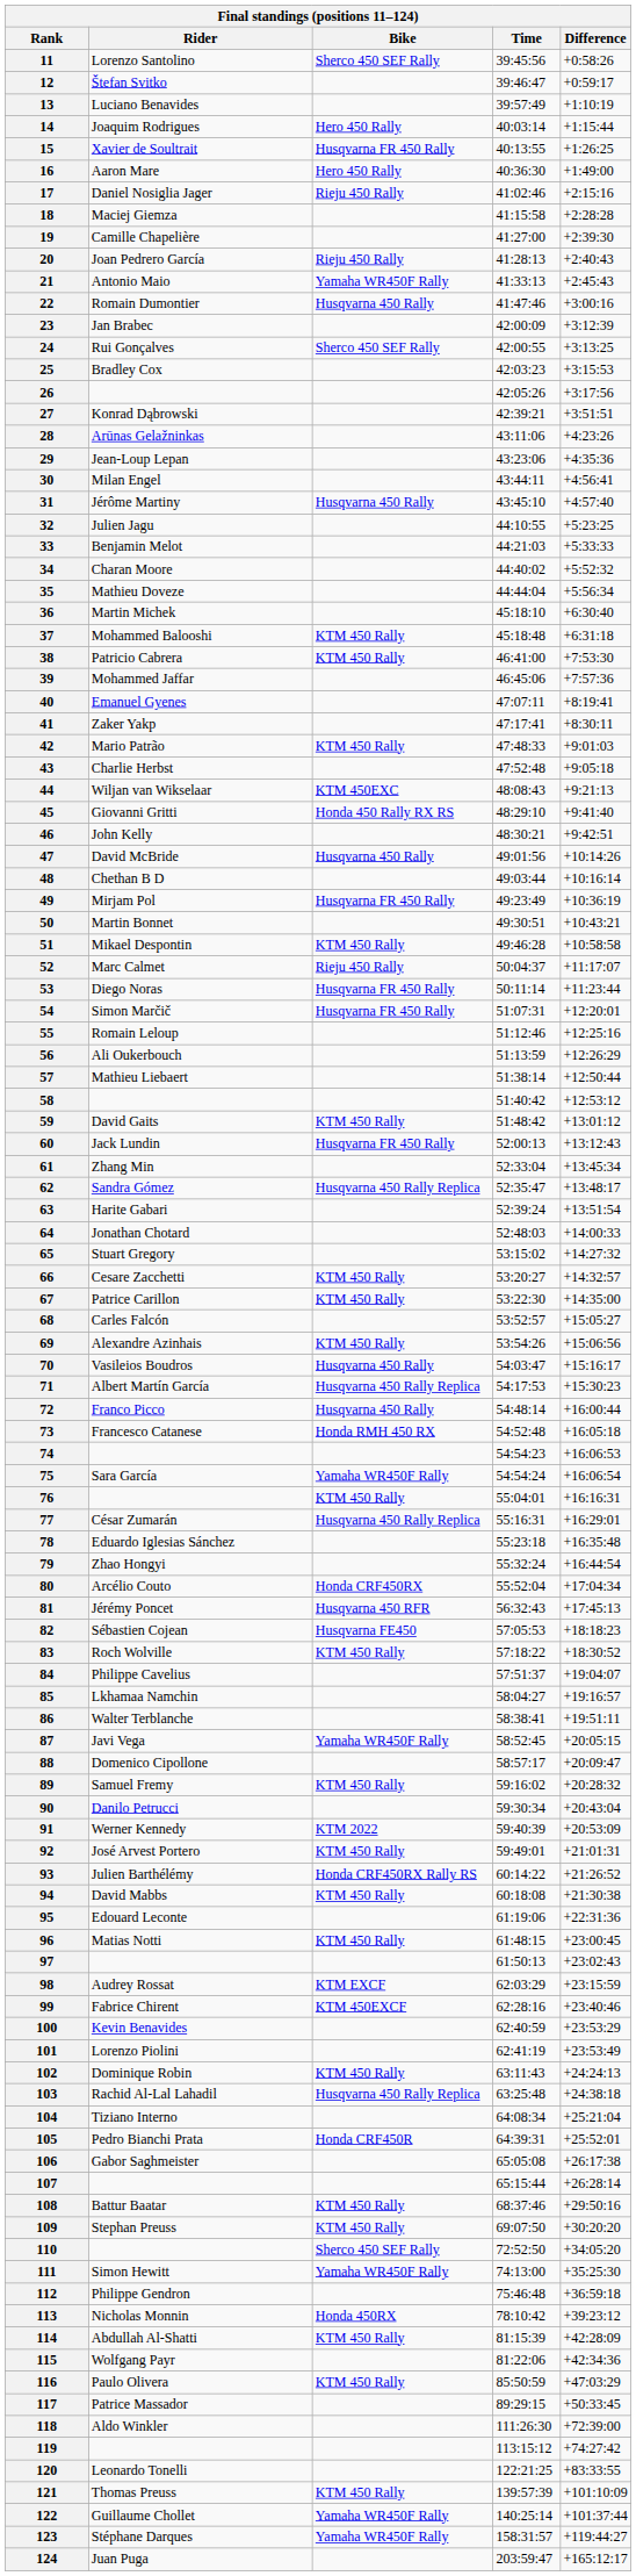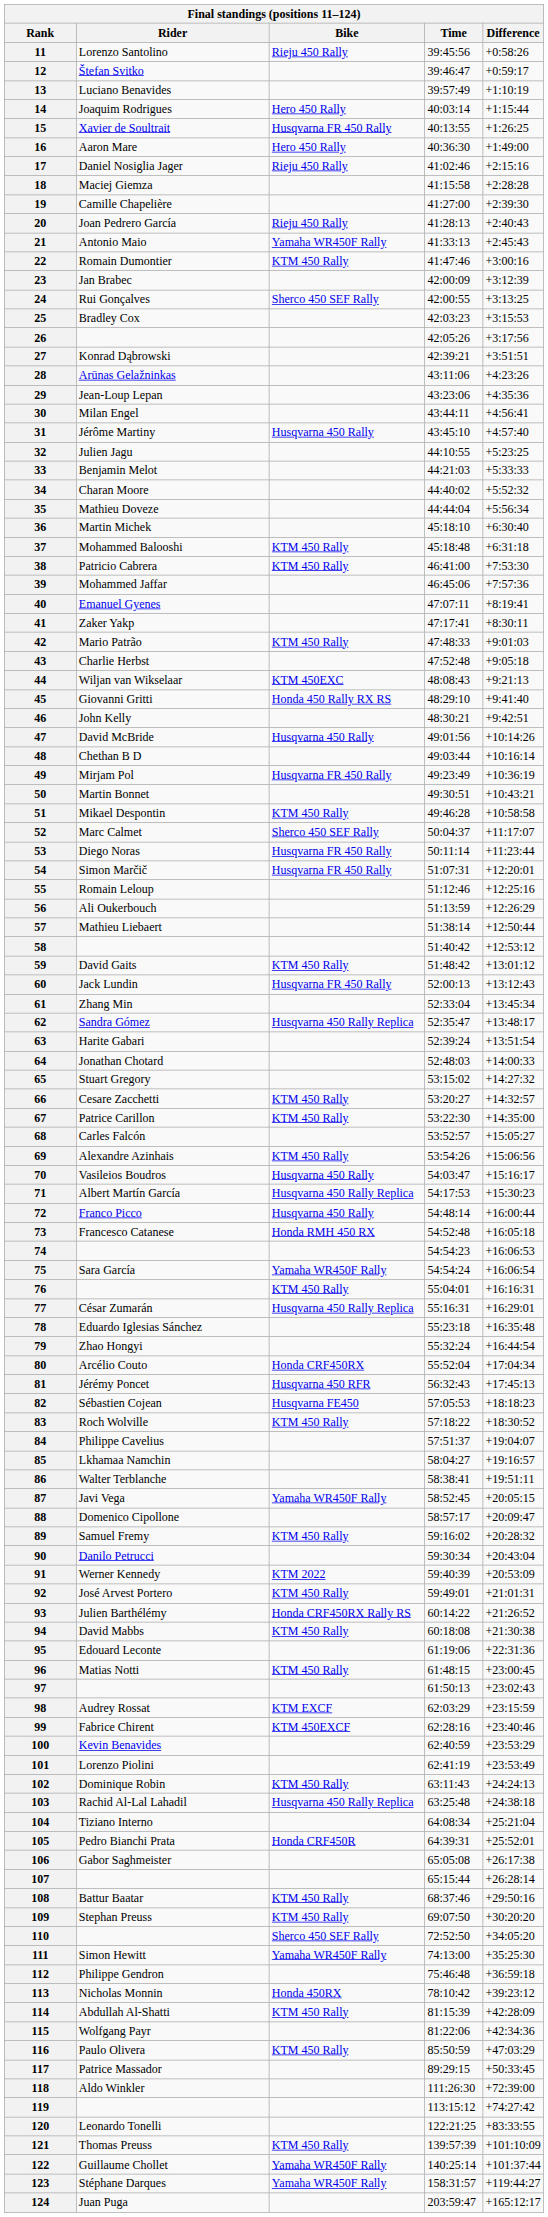 <table class="collapsible collapsed wikitable" style="width:45em;margin-top:-1px;">
 <tr>
 <th colspan="5">Final standings (positions 11–124)</th>
 </tr>
 <tr>
 <th>Rank</th>
 <th style="width:250px;">Rider</th>
 <th style="width:200px;">Bike</th>
 <th style="width:70px;">Time</th>
 <th style="width:70px;">Difference</th>
 </tr>
 <tr>
 <th>11</th>
 <td> Lorenzo Santolino</td>
-<td><a href='#'>Sherco 450 SEF Rally</a></td>
+<td><a href='#'>Rieju 450 Rally</a></td>
 <td>39:45:56</td>
 <td>+0:58:26</td>
 </tr>
 <tr>
 <th>12</th>
 <td> <a href='#'>Štefan Svitko</a></td>
 <td></td>
 <td>39:46:47</td>
 <td>+0:59:17</td>
 </tr>
 <tr>
 <th>13</th>
 <td> Luciano Benavides</td>
 <td></td>
 <td>39:57:49</td>
 <td>+1:10:19</td>
 </tr>
 <tr>
 <th>14</th>
 <td> Joaquim Rodrigues</td>
 <td><a href='#'>Hero 450 Rally</a></td>
 <td>40:03:14</td>
 <td>+1:15:44</td>
 </tr>
 <tr>
 <th>15</th>
 <td> <a href='#'>Xavier de Soultrait</a></td>
 <td><a href='#'>Husqvarna FR 450 Rally</a></td>
 <td>40:13:55</td>
 <td>+1:26:25</td>
 </tr>
 <tr>
 <th>16</th>
 <td> Aaron Mare</td>
 <td><a href='#'>Hero 450 Rally</a></td>
 <td>40:36:30</td>
 <td>+1:49:00</td>
 </tr>
 <tr>
 <th>17</th>
 <td> Daniel Nosiglia Jager</td>
 <td><a href='#'>Rieju 450 Rally</a></td>
 <td>41:02:46</td>
 <td>+2:15:16</td>
 </tr>
 <tr>
 <th>18</th>
 <td> Maciej Giemza</td>
 <td></td>
 <td>41:15:58</td>
 <td>+2:28:28</td>
 </tr>
 <tr>
 <th>19</th>
 <td> Camille Chapelière</td>
 <td></td>
 <td>41:27:00</td>
 <td>+2:39:30</td>
 </tr>
 <tr>
 <th>20</th>
 <td> Joan Pedrero García</td>
 <td><a href='#'>Rieju 450 Rally</a></td>
 <td>41:28:13</td>
 <td>+2:40:43</td>
 </tr>
 <tr>
 <th>21</th>
 <td> Antonio Maio</td>
 <td><a href='#'>Yamaha WR450F Rally</a></td>
 <td>41:33:13</td>
 <td>+2:45:43</td>
 </tr>
 <tr>
 <th>22</th>
 <td> Romain Dumontier</td>
-<td><a href='#'>Husqvarna 450 Rally</a></td>
+<td><a href='#'>KTM 450 Rally</a></td>
 <td>41:47:46</td>
 <td>+3:00:16</td>
 </tr>
 <tr>
 <th>23</th>
 <td> Jan Brabec</td>
 <td></td>
 <td>42:00:09</td>
 <td>+3:12:39</td>
 </tr>
 <tr>
 <th>24</th>
 <td> Rui Gonçalves</td>
 <td><a href='#'>Sherco 450 SEF Rally</a></td>
 <td>42:00:55</td>
 <td>+3:13:25</td>
 </tr>
 <tr>
 <th>25</th>
 <td> Bradley Cox</td>
 <td></td>
 <td>42:03:23</td>
 <td>+3:15:53</td>
 </tr>
 <tr>
 <th>26</th>
 <td></td>
 <td></td>
 <td>42:05:26</td>
 <td>+3:17:56</td>
 </tr>
 <tr>
 <th>27</th>
 <td> Konrad Dąbrowski</td>
 <td></td>
 <td>42:39:21</td>
 <td>+3:51:51</td>
 </tr>
 <tr>
 <th>28</th>
 <td> <a href='#'>Arūnas Gelažninkas</a></td>
 <td></td>
 <td>43:11:06</td>
 <td>+4:23:26</td>
 </tr>
 <tr>
 <th>29</th>
 <td> Jean-Loup Lepan</td>
 <td></td>
 <td>43:23:06</td>
 <td>+4:35:36</td>
 </tr>
 <tr>
 <th>30</th>
 <td> Milan Engel</td>
 <td></td>
 <td>43:44:11</td>
 <td>+4:56:41</td>
 </tr>
 <tr>
 <th>31</th>
 <td> Jérôme Martiny</td>
 <td><a href='#'>Husqvarna 450 Rally</a></td>
 <td>43:45:10</td>
 <td>+4:57:40</td>
 </tr>
 <tr>
 <th>32</th>
 <td> Julien Jagu</td>
 <td></td>
 <td>44:10:55</td>
 <td>+5:23:25</td>
 </tr>
 <tr>
 <th>33</th>
 <td> Benjamin Melot</td>
 <td></td>
 <td>44:21:03</td>
 <td>+5:33:33</td>
 </tr>
 <tr>
 <th>34</th>
 <td> Charan Moore</td>
 <td></td>
 <td>44:40:02</td>
 <td>+5:52:32</td>
 </tr>
 <tr>
 <th>35</th>
 <td> Mathieu Doveze</td>
 <td></td>
 <td>44:44:04</td>
 <td>+5:56:34</td>
 </tr>
 <tr>
 <th>36</th>
 <td> Martin Michek</td>
 <td></td>
 <td>45:18:10</td>
 <td>+6:30:40</td>
 </tr>
 <tr>
 <th>37</th>
 <td> Mohammed Balooshi</td>
 <td><a href='#'>KTM 450 Rally</a></td>
 <td>45:18:48</td>
 <td>+6:31:18</td>
 </tr>
 <tr>
 <th>38</th>
 <td> Patricio Cabrera</td>
 <td><a href='#'>KTM 450 Rally</a></td>
 <td>46:41:00</td>
 <td>+7:53:30</td>
 </tr>
 <tr>
 <th>39</th>
 <td> Mohammed Jaffar</td>
 <td></td>
 <td>46:45:06</td>
 <td>+7:57:36</td>
 </tr>
 <tr>
 <th>40</th>
 <td> <a href='#'>Emanuel Gyenes</a></td>
 <td></td>
 <td>47:07:11</td>
 <td>+8:19:41</td>
 </tr>
 <tr>
 <th>41</th>
 <td> Zaker Yakp</td>
 <td></td>
 <td>47:17:41</td>
 <td>+8:30:11</td>
 </tr>
 <tr>
 <th>42</th>
 <td> Mario Patrão</td>
 <td><a href='#'>KTM 450 Rally</a></td>
 <td>47:48:33</td>
 <td>+9:01:03</td>
 </tr>
 <tr>
 <th>43</th>
 <td> Charlie Herbst</td>
 <td></td>
 <td>47:52:48</td>
 <td>+9:05:18</td>
 </tr>
 <tr>
 <th>44</th>
 <td> Wiljan van Wikselaar</td>
 <td><a href='#'>KTM 450EXC</a></td>
 <td>48:08:43</td>
 <td>+9:21:13</td>
 </tr>
 <tr>
 <th>45</th>
 <td> Giovanni Gritti</td>
 <td><a href='#'>Honda 450 Rally RX RS</a></td>
 <td>48:29:10</td>
 <td>+9:41:40</td>
 </tr>
 <tr>
 <th>46</th>
 <td> John Kelly</td>
 <td></td>
 <td>48:30:21</td>
 <td>+9:42:51</td>
 </tr>
 <tr>
 <th>47</th>
 <td> David McBride</td>
 <td><a href='#'>Husqvarna 450 Rally</a></td>
 <td>49:01:56</td>
 <td>+10:14:26</td>
 </tr>
 <tr>
 <th>48</th>
 <td> Chethan B D</td>
 <td></td>
 <td>49:03:44</td>
 <td>+10:16:14</td>
 </tr>
 <tr>
 <th>49</th>
 <td> Mirjam Pol</td>
 <td><a href='#'>Husqvarna FR 450 Rally</a></td>
 <td>49:23:49</td>
 <td>+10:36:19</td>
 </tr>
 <tr>
 <th>50</th>
 <td> Martin Bonnet</td>
 <td></td>
 <td>49:30:51</td>
 <td>+10:43:21</td>
 </tr>
 <tr>
 <th>51</th>
 <td> Mikael Despontin</td>
 <td><a href='#'>KTM 450 Rally</a></td>
 <td>49:46:28</td>
 <td>+10:58:58</td>
 </tr>
 <tr>
 <th>52</th>
 <td> Marc Calmet</td>
-<td><a href='#'>Rieju 450 Rally</a></td>
+<td><a href='#'>Sherco 450 SEF Rally</a></td>
 <td>50:04:37</td>
 <td>+11:17:07</td>
 </tr>
 <tr>
 <th>53</th>
 <td> Diego Noras</td>
 <td><a href='#'>Husqvarna FR 450 Rally</a></td>
 <td>50:11:14</td>
 <td>+11:23:44</td>
 </tr>
 <tr>
 <th>54</th>
 <td> Simon Marčič</td>
 <td><a href='#'>Husqvarna FR 450 Rally</a></td>
 <td>51:07:31</td>
 <td>+12:20:01</td>
 </tr>
 <tr>
 <th>55</th>
 <td> Romain Leloup</td>
 <td></td>
 <td>51:12:46</td>
 <td>+12:25:16</td>
 </tr>
 <tr>
 <th>56</th>
 <td> Ali Oukerbouch</td>
 <td></td>
 <td>51:13:59</td>
 <td>+12:26:29</td>
 </tr>
 <tr>
 <th>57</th>
 <td> Mathieu Liebaert</td>
 <td></td>
 <td>51:38:14</td>
 <td>+12:50:44</td>
 </tr>
 <tr>
 <th>58</th>
 <td></td>
 <td></td>
 <td>51:40:42</td>
 <td>+12:53:12</td>
 </tr>
 <tr>
 <th>59</th>
 <td> David Gaits</td>
 <td><a href='#'>KTM 450 Rally</a></td>
 <td>51:48:42</td>
 <td>+13:01:12</td>
 </tr>
 <tr>
 <th>60</th>
 <td> Jack Lundin</td>
 <td><a href='#'>Husqvarna FR 450 Rally</a></td>
 <td>52:00:13</td>
 <td>+13:12:43</td>
 </tr>
 <tr>
 <th>61</th>
 <td> Zhang Min</td>
 <td></td>
 <td>52:33:04</td>
 <td>+13:45:34</td>
 </tr>
 <tr>
 <th>62</th>
 <td> <a href='#'>Sandra Gómez</a></td>
 <td><a href='#'>Husqvarna 450 Rally Replica</a></td>
 <td>52:35:47</td>
 <td>+13:48:17</td>
 </tr>
 <tr>
 <th>63</th>
 <td> Harite Gabari</td>
 <td></td>
 <td>52:39:24</td>
 <td>+13:51:54</td>
 </tr>
 <tr>
 <th>64</th>
 <td> Jonathan Chotard</td>
 <td></td>
 <td>52:48:03</td>
 <td>+14:00:33</td>
 </tr>
 <tr>
 <th>65</th>
 <td> Stuart Gregory</td>
 <td></td>
 <td>53:15:02</td>
 <td>+14:27:32</td>
 </tr>
 <tr>
 <th>66</th>
 <td> Cesare Zacchetti</td>
 <td><a href='#'>KTM 450 Rally</a></td>
 <td>53:20:27</td>
 <td>+14:32:57</td>
 </tr>
 <tr>
 <th>67</th>
 <td> Patrice Carillon</td>
 <td><a href='#'>KTM 450 Rally</a></td>
 <td>53:22:30</td>
 <td>+14:35:00</td>
 </tr>
 <tr>
 <th>68</th>
 <td> Carles Falcón</td>
 <td></td>
 <td>53:52:57</td>
 <td>+15:05:27</td>
 </tr>
 <tr>
 <th>69</th>
 <td> Alexandre Azinhais</td>
 <td><a href='#'>KTM 450 Rally</a></td>
 <td>53:54:26</td>
 <td>+15:06:56</td>
 </tr>
 <tr>
 <th>70</th>
 <td> Vasileios Boudros</td>
 <td><a href='#'>Husqvarna 450 Rally</a></td>
 <td>54:03:47</td>
 <td>+15:16:17</td>
 </tr>
 <tr>
 <th>71</th>
 <td> Albert Martín García</td>
 <td><a href='#'>Husqvarna 450 Rally Replica</a></td>
 <td>54:17:53</td>
 <td>+15:30:23</td>
 </tr>
 <tr>
 <th>72</th>
 <td> <a href='#'>Franco Picco</a></td>
 <td><a href='#'>Husqvarna 450 Rally</a></td>
 <td>54:48:14</td>
 <td>+16:00:44</td>
 </tr>
 <tr>
 <th>73</th>
 <td> Francesco Catanese</td>
 <td><a href='#'>Honda RMH 450 RX</a></td>
 <td>54:52:48</td>
 <td>+16:05:18</td>
 </tr>
 <tr>
 <th>74</th>
 <td></td>
 <td></td>
 <td>54:54:23</td>
 <td>+16:06:53</td>
 </tr>
 <tr>
 <th>75</th>
 <td> Sara García</td>
 <td><a href='#'>Yamaha WR450F Rally</a></td>
 <td>54:54:24</td>
 <td>+16:06:54</td>
 </tr>
 <tr>
 <th>76</th>
 <td></td>
 <td><a href='#'>KTM 450 Rally</a></td>
 <td>55:04:01</td>
 <td>+16:16:31</td>
 </tr>
 <tr>
 <th>77</th>
 <td> César Zumarán</td>
 <td><a href='#'>Husqvarna 450 Rally Replica</a></td>
 <td>55:16:31</td>
 <td>+16:29:01</td>
 </tr>
 <tr>
 <th>78</th>
 <td> Eduardo Iglesias Sánchez</td>
 <td></td>
 <td>55:23:18</td>
 <td>+16:35:48</td>
 </tr>
 <tr>
 <th>79</th>
 <td> Zhao Hongyi</td>
 <td></td>
 <td>55:32:24</td>
 <td>+16:44:54</td>
 </tr>
 <tr>
 <th>80</th>
 <td> Arcélio Couto</td>
 <td><a href='#'>Honda CRF450RX</a></td>
 <td>55:52:04</td>
 <td>+17:04:34</td>
 </tr>
 <tr>
 <th>81</th>
 <td> Jérémy Poncet</td>
 <td><a href='#'>Husqvarna 450 RFR</a></td>
 <td>56:32:43</td>
 <td>+17:45:13</td>
 </tr>
 <tr>
 <th>82</th>
 <td> Sébastien Cojean</td>
 <td><a href='#'>Husqvarna FE450</a></td>
 <td>57:05:53</td>
 <td>+18:18:23</td>
 </tr>
 <tr>
 <th>83</th>
 <td> Roch Wolville</td>
 <td><a href='#'>KTM 450 Rally</a></td>
 <td>57:18:22</td>
 <td>+18:30:52</td>
 </tr>
 <tr>
 <th>84</th>
 <td> Philippe Cavelius</td>
 <td></td>
 <td>57:51:37</td>
 <td>+19:04:07</td>
 </tr>
 <tr>
 <th>85</th>
 <td> Lkhamaa Namchin</td>
 <td></td>
 <td>58:04:27</td>
 <td>+19:16:57</td>
 </tr>
 <tr>
 <th>86</th>
 <td> Walter Terblanche</td>
 <td></td>
 <td>58:38:41</td>
 <td>+19:51:11</td>
 </tr>
 <tr>
 <th>87</th>
 <td> Javi Vega</td>
 <td><a href='#'>Yamaha WR450F Rally</a></td>
 <td>58:52:45</td>
 <td>+20:05:15</td>
 </tr>
 <tr>
 <th>88</th>
 <td> Domenico Cipollone</td>
 <td></td>
 <td>58:57:17</td>
 <td>+20:09:47</td>
 </tr>
 <tr>
 <th>89</th>
 <td> Samuel Fremy</td>
 <td><a href='#'>KTM 450 Rally</a></td>
 <td>59:16:02</td>
 <td>+20:28:32</td>
 </tr>
 <tr>
 <th>90</th>
 <td> <a href='#'>Danilo Petrucci</a></td>
 <td></td>
 <td>59:30:34</td>
 <td>+20:43:04</td>
 </tr>
 <tr>
 <th>91</th>
 <td> Werner Kennedy</td>
 <td><a href='#'>KTM 2022</a></td>
 <td>59:40:39</td>
 <td>+20:53:09</td>
 </tr>
 <tr>
 <th>92</th>
 <td> José Arvest Portero</td>
 <td><a href='#'>KTM 450 Rally</a></td>
 <td>59:49:01</td>
 <td>+21:01:31</td>
 </tr>
 <tr>
 <th>93</th>
 <td> Julien Barthélémy</td>
 <td><a href='#'>Honda CRF450RX Rally RS</a></td>
 <td>60:14:22</td>
 <td>+21:26:52</td>
 </tr>
 <tr>
 <th>94</th>
 <td> David Mabbs</td>
 <td><a href='#'>KTM 450 Rally</a></td>
 <td>60:18:08</td>
 <td>+21:30:38</td>
 </tr>
 <tr>
 <th>95</th>
 <td> Edouard Leconte</td>
 <td></td>
 <td>61:19:06</td>
 <td>+22:31:36</td>
 </tr>
 <tr>
 <th>96</th>
 <td> Matias Notti</td>
 <td><a href='#'>KTM 450 Rally</a></td>
 <td>61:48:15</td>
 <td>+23:00:45</td>
 </tr>
 <tr>
 <th>97</th>
 <td></td>
 <td></td>
 <td>61:50:13</td>
 <td>+23:02:43</td>
 </tr>
 <tr>
 <th>98</th>
 <td> Audrey Rossat</td>
 <td><a href='#'>KTM EXCF</a></td>
 <td>62:03:29</td>
 <td>+23:15:59</td>
 </tr>
 <tr>
 <th>99</th>
 <td> Fabrice Chirent</td>
 <td><a href='#'>KTM 450EXCF</a></td>
 <td>62:28:16</td>
 <td>+23:40:46</td>
 </tr>
 <tr>
 <th>100</th>
 <td> <a href='#'>Kevin Benavides</a></td>
 <td></td>
 <td>62:40:59</td>
 <td>+23:53:29</td>
 </tr>
 <tr>
 <th>101</th>
 <td> Lorenzo Piolini</td>
 <td></td>
 <td>62:41:19</td>
 <td>+23:53:49</td>
 </tr>
 <tr>
 <th>102</th>
 <td> Dominique Robin</td>
 <td><a href='#'>KTM 450 Rally</a></td>
 <td>63:11:43</td>
 <td>+24:24:13</td>
 </tr>
 <tr>
 <th>103</th>
 <td> Rachid Al-Lal Lahadil</td>
 <td><a href='#'>Husqvarna 450 Rally Replica</a></td>
 <td>63:25:48</td>
 <td>+24:38:18</td>
 </tr>
 <tr>
 <th>104</th>
 <td> Tiziano Interno</td>
 <td></td>
 <td>64:08:34</td>
 <td>+25:21:04</td>
 </tr>
 <tr>
 <th>105</th>
 <td> Pedro Bianchi Prata</td>
 <td><a href='#'>Honda CRF450R</a></td>
 <td>64:39:31</td>
 <td>+25:52:01</td>
 </tr>
 <tr>
 <th>106</th>
 <td> Gabor Saghmeister</td>
 <td></td>
 <td>65:05:08</td>
 <td>+26:17:38</td>
 </tr>
 <tr>
 <th>107</th>
 <td></td>
 <td></td>
 <td>65:15:44</td>
 <td>+26:28:14</td>
 </tr>
 <tr>
 <th>108</th>
 <td> Battur Baatar</td>
 <td><a href='#'>KTM 450 Rally</a></td>
 <td>68:37:46</td>
 <td>+29:50:16</td>
 </tr>
 <tr>
 <th>109</th>
 <td> Stephan Preuss</td>
 <td><a href='#'>KTM 450 Rally</a></td>
 <td>69:07:50</td>
 <td>+30:20:20</td>
 </tr>
 <tr>
 <th>110</th>
 <td></td>
 <td><a href='#'>Sherco 450 SEF Rally</a></td>
 <td>72:52:50</td>
 <td>+34:05:20</td>
 </tr>
 <tr>
 <th>111</th>
 <td> Simon Hewitt</td>
 <td><a href='#'>Yamaha WR450F Rally</a></td>
 <td>74:13:00</td>
 <td>+35:25:30</td>
 </tr>
 <tr>
 <th>112</th>
 <td> Philippe Gendron</td>
 <td></td>
 <td>75:46:48</td>
 <td>+36:59:18</td>
 </tr>
 <tr>
 <th>113</th>
 <td> Nicholas Monnin</td>
 <td><a href='#'>Honda 450RX</a></td>
 <td>78:10:42</td>
 <td>+39:23:12</td>
 </tr>
 <tr>
 <th>114</th>
 <td> Abdullah Al-Shatti</td>
 <td><a href='#'>KTM 450 Rally</a></td>
 <td>81:15:39</td>
 <td>+42:28:09</td>
 </tr>
 <tr>
 <th>115</th>
 <td> Wolfgang Payr</td>
 <td></td>
 <td>81:22:06</td>
 <td>+42:34:36</td>
 </tr>
 <tr>
 <th>116</th>
 <td> Paulo Olivera</td>
 <td><a href='#'>KTM 450 Rally</a></td>
 <td>85:50:59</td>
 <td>+47:03:29</td>
 </tr>
 <tr>
 <th>117</th>
 <td> Patrice Massador</td>
 <td></td>
 <td>89:29:15</td>
 <td>+50:33:45</td>
 </tr>
 <tr>
 <th>118</th>
 <td> Aldo Winkler</td>
 <td></td>
 <td>111:26:30</td>
 <td>+72:39:00</td>
 </tr>
 <tr>
 <th>119</th>
 <td></td>
 <td></td>
 <td>113:15:12</td>
 <td>+74:27:42</td>
 </tr>
 <tr>
 <th>120</th>
 <td> Leonardo Tonelli</td>
 <td></td>
 <td>122:21:25</td>
 <td>+83:33:55</td>
 </tr>
 <tr>
 <th>121</th>
 <td> Thomas Preuss</td>
 <td><a href='#'>KTM 450 Rally</a></td>
 <td>139:57:39</td>
 <td>+101:10:09</td>
 </tr>
 <tr>
 <th>122</th>
 <td> Guillaume Chollet</td>
 <td><a href='#'>Yamaha WR450F Rally</a></td>
 <td>140:25:14</td>
 <td>+101:37:44</td>
 </tr>
 <tr>
 <th>123</th>
 <td> Stéphane Darques</td>
 <td><a href='#'>Yamaha WR450F Rally</a></td>
 <td>158:31:57</td>
 <td>+119:44:27</td>
 </tr>
 <tr>
 <th>124</th>
 <td> Juan Puga</td>
 <td></td>
 <td>203:59:47</td>
 <td>+165:12:17</td>
 </tr>
 </table>
